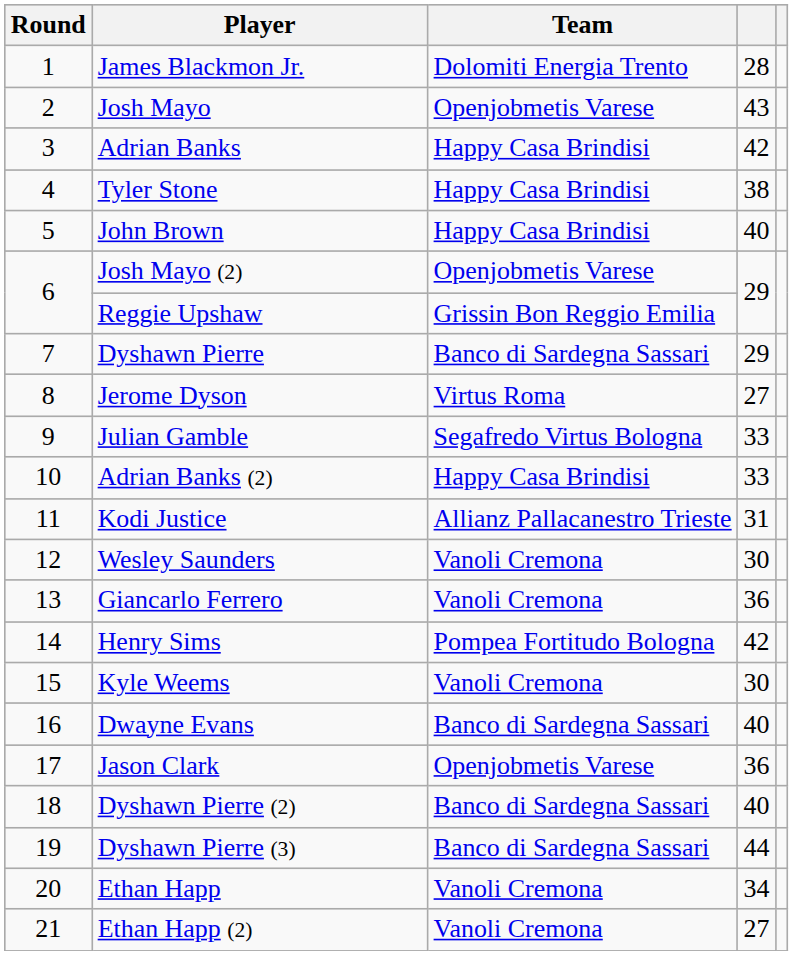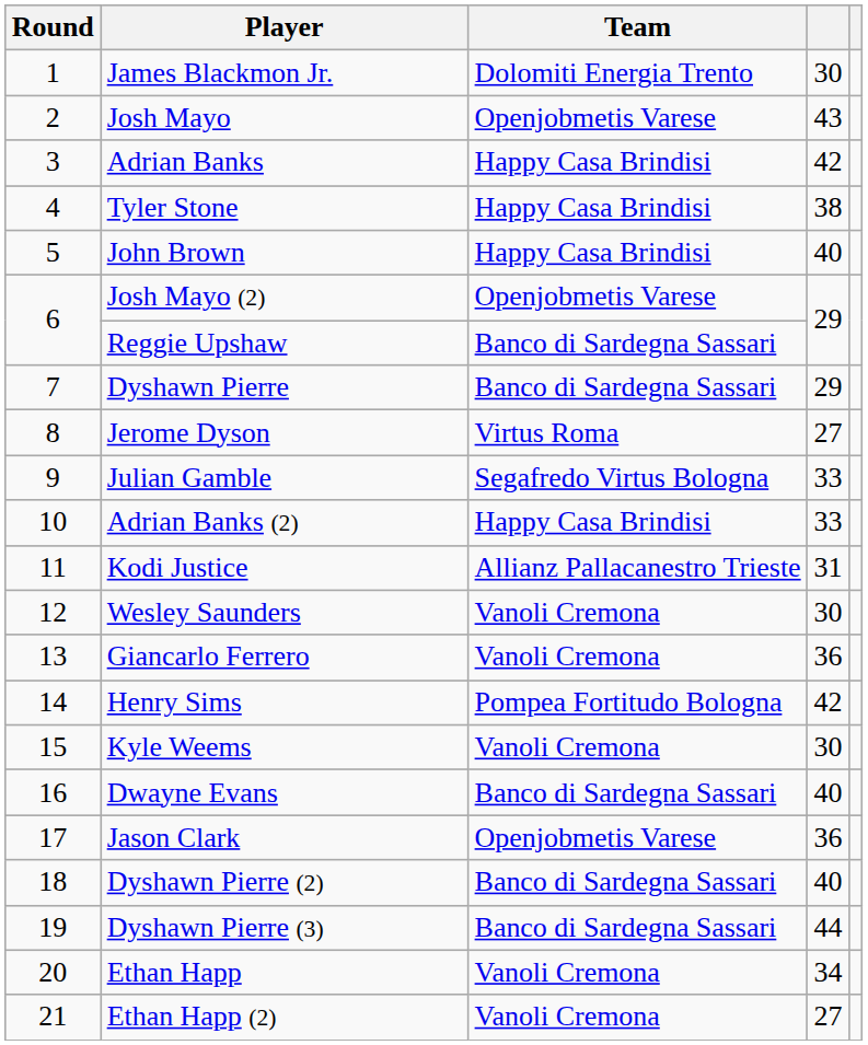 <table class="wikitable sortable" style="text-align: center;">
 <tr>
 <th>Round</th>
 <th style="width:200px;">Player</th>
 <th>Team</th>
 <th></th>
 <th></th>
 </tr>
 <tr>
 <td>1</td>
 <td style="text-align:left;"> <a href='#'>James Blackmon Jr.</a></td>
 <td style="text-align:left;"><a href='#'>Dolomiti Energia Trento</a></td>
-<td>28</td>
+<td>30</td>
 <td></td>
 </tr>
 <tr>
 <td>2</td>
 <td style="text-align:left;"> <a href='#'>Josh Mayo</a></td>
 <td style="text-align:left;"><a href='#'>Openjobmetis Varese</a></td>
 <td>43</td>
 <td></td>
 </tr>
 <tr>
 <td>3</td>
 <td style="text-align:left;"> <a href='#'>Adrian Banks</a></td>
 <td style="text-align:left;"><a href='#'>Happy Casa Brindisi</a></td>
 <td>42</td>
 <td></td>
 </tr>
 <tr>
 <td>4</td>
 <td style="text-align:left;"> <a href='#'>Tyler Stone</a></td>
 <td style="text-align:left;"><a href='#'>Happy Casa Brindisi</a></td>
 <td>38</td>
 <td></td>
 </tr>
 <tr>
 <td>5</td>
 <td style="text-align:left;"> <a href='#'>John Brown</a></td>
 <td style="text-align:left;"><a href='#'>Happy Casa Brindisi</a></td>
 <td>40</td>
 <td></td>
 </tr>
 <tr>
 <td rowspan="2">6</td>
 <td style="text-align:left;"> <a href='#'>Josh Mayo</a> <small>(2)</small></td>
 <td style="text-align:left;"><a href='#'>Openjobmetis Varese</a></td>
 <td rowspan="2">29</td>
 <td rowspan="2"></td>
 </tr>
 <tr>
 <td style="text-align:left;"> <a href='#'>Reggie Upshaw</a></td>
-<td style="text-align:left;"><a href='#'>Grissin Bon Reggio Emilia</a></td>
+<td style="text-align:left;"><a href='#'>Banco di Sardegna Sassari</a></td>
 </tr>
 <tr>
 <td>7</td>
 <td style="text-align:left;"> <a href='#'>Dyshawn Pierre</a></td>
 <td style="text-align:left;"><a href='#'>Banco di Sardegna Sassari</a></td>
 <td>29</td>
 <td></td>
 </tr>
 <tr>
 <td>8</td>
 <td style="text-align:left;"> <a href='#'>Jerome Dyson</a></td>
 <td style="text-align:left;"><a href='#'>Virtus Roma</a></td>
 <td>27</td>
 <td></td>
 </tr>
 <tr>
 <td>9</td>
 <td style="text-align:left;"> <a href='#'>Julian Gamble</a></td>
 <td style="text-align:left;"><a href='#'>Segafredo Virtus Bologna</a></td>
 <td>33</td>
 <td></td>
 </tr>
 <tr>
 <td>10</td>
 <td style="text-align:left;"> <a href='#'>Adrian Banks</a> <small>(2)</small></td>
 <td style="text-align:left;"><a href='#'>Happy Casa Brindisi</a></td>
 <td>33</td>
 <td></td>
 </tr>
 <tr>
 <td>11</td>
 <td style="text-align:left;"> <a href='#'>Kodi Justice</a></td>
 <td style="text-align:left;"><a href='#'>Allianz Pallacanestro Trieste</a></td>
 <td>31</td>
 <td></td>
 </tr>
 <tr>
 <td>12</td>
 <td style="text-align:left;"> <a href='#'>Wesley Saunders</a></td>
 <td style="text-align:left;"><a href='#'>Vanoli Cremona</a></td>
 <td>30</td>
 <td></td>
 </tr>
 <tr>
 <td>13</td>
 <td style="text-align:left;"> <a href='#'>Giancarlo Ferrero</a></td>
 <td style="text-align:left;"><a href='#'>Vanoli Cremona</a></td>
 <td>36</td>
 <td></td>
 </tr>
 <tr>
 <td>14</td>
 <td style="text-align:left;"> <a href='#'>Henry Sims</a></td>
 <td style="text-align:left;"><a href='#'>Pompea Fortitudo Bologna</a></td>
 <td>42</td>
 <td></td>
 </tr>
 <tr>
 <td>15</td>
 <td style="text-align:left;"> <a href='#'>Kyle Weems</a></td>
 <td style="text-align:left;"><a href='#'>Vanoli Cremona</a></td>
 <td>30</td>
 <td></td>
 </tr>
 <tr>
 <td>16</td>
 <td style="text-align:left;"> <a href='#'>Dwayne Evans</a></td>
 <td style="text-align:left;"><a href='#'>Banco di Sardegna Sassari</a></td>
 <td>40</td>
 <td></td>
 </tr>
 <tr>
 <td>17</td>
 <td style="text-align:left;"> <a href='#'>Jason Clark</a></td>
 <td style="text-align:left;"><a href='#'>Openjobmetis Varese</a></td>
 <td>36</td>
 <td></td>
 </tr>
 <tr>
 <td>18</td>
 <td style="text-align:left;"> <a href='#'>Dyshawn Pierre</a> <small>(2)</small></td>
 <td style="text-align:left;"><a href='#'>Banco di Sardegna Sassari</a></td>
 <td>40</td>
 <td></td>
 </tr>
 <tr>
 <td>19</td>
 <td style="text-align:left;"> <a href='#'>Dyshawn Pierre</a> <small>(3)</small></td>
 <td style="text-align:left;"><a href='#'>Banco di Sardegna Sassari</a></td>
 <td>44</td>
 <td></td>
 </tr>
 <tr>
 <td>20</td>
 <td style="text-align:left;"> <a href='#'>Ethan Happ</a></td>
 <td style="text-align:left;"><a href='#'>Vanoli Cremona</a></td>
 <td>34</td>
 <td></td>
 </tr>
 <tr>
 <td>21</td>
 <td style="text-align:left;"> <a href='#'>Ethan Happ</a> <small>(2)</small></td>
 <td style="text-align:left;"><a href='#'>Vanoli Cremona</a></td>
 <td>27</td>
 <td></td>
 </tr>
 </table>
